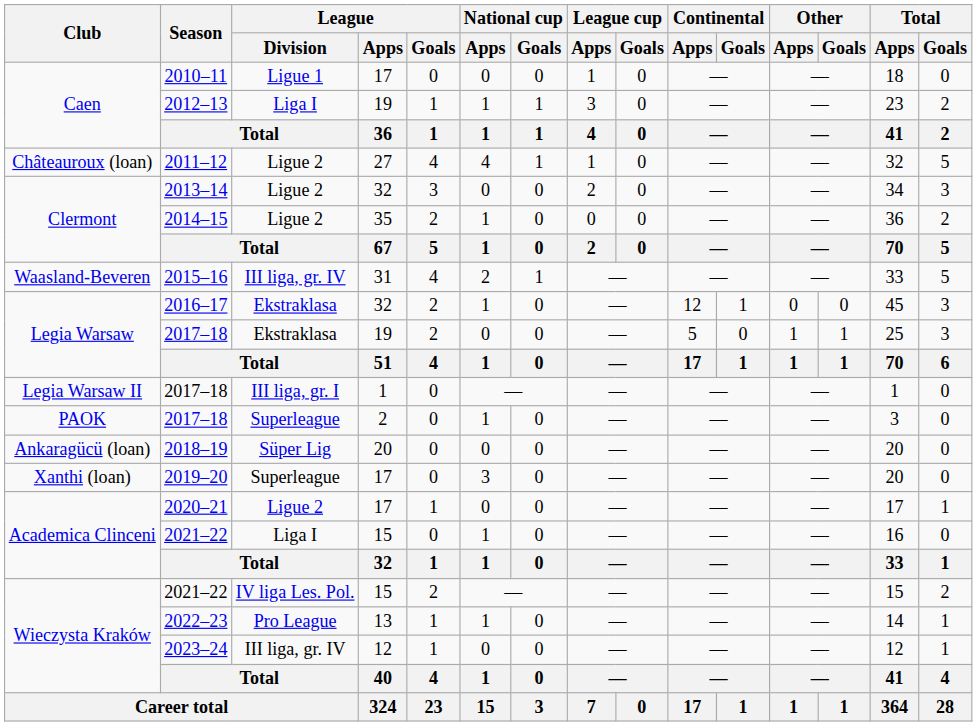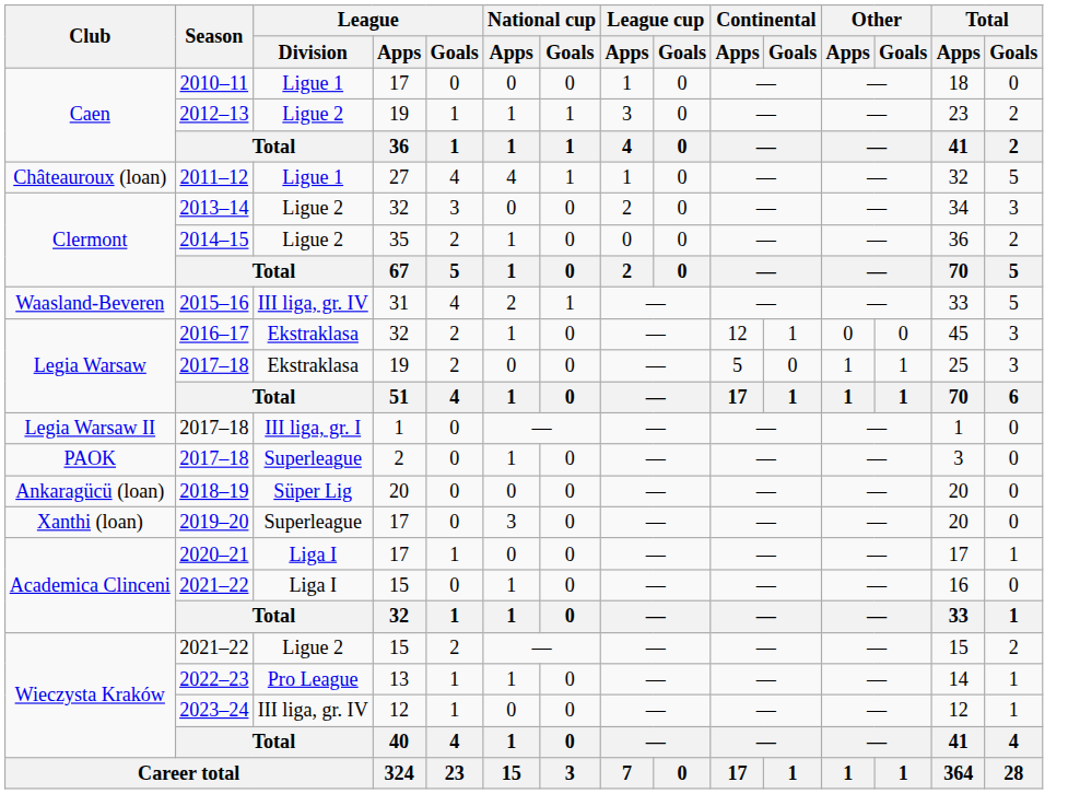 <table class="wikitable" style="text-align: center;">
 <tr>
 <th rowspan="2">Club</th>
 <th rowspan="2">Season</th>
 <th colspan="3">League</th>
 <th colspan="2">National cup</th>
 <th colspan="2">League cup</th>
 <th colspan="2">Continental</th>
 <th colspan="2">Other</th>
 <th colspan="2">Total</th>
 </tr>
 <tr>
 <th>Division</th>
 <th>Apps</th>
 <th>Goals</th>
 <th>Apps</th>
 <th>Goals</th>
 <th>Apps</th>
 <th>Goals</th>
 <th>Apps</th>
 <th>Goals</th>
 <th>Apps</th>
 <th>Goals</th>
 <th>Apps</th>
 <th>Goals</th>
 </tr>
 <tr>
 <td rowspan="3"><a href='#'>Caen</a></td>
 <td><a href='#'>2010–11</a></td>
 <td><a href='#'>Ligue 1</a></td>
 <td>17</td>
 <td>0</td>
 <td>0</td>
 <td>0</td>
 <td>1</td>
 <td>0</td>
 <td colspan="2">—</td>
 <td colspan="2">—</td>
 <td>18</td>
 <td>0</td>
 </tr>
 <tr>
 <td><a href='#'>2012–13</a></td>
-<td><a href='#'>Liga I</a></td>
+<td><a href='#'>Ligue 2</a></td>
 <td>19</td>
 <td>1</td>
 <td>1</td>
 <td>1</td>
 <td>3</td>
 <td>0</td>
 <td colspan="2">—</td>
 <td colspan="2">—</td>
 <td>23</td>
 <td>2</td>
 </tr>
 <tr>
 <th colspan="2">Total</th>
 <th>36</th>
 <th>1</th>
 <th>1</th>
 <th>1</th>
 <th>4</th>
 <th>0</th>
 <th colspan="2">—</th>
 <th colspan="2">—</th>
 <th>41</th>
 <th>2</th>
 </tr>
 <tr>
 <td><a href='#'>Châteauroux</a> (loan)</td>
 <td><a href='#'>2011–12</a></td>
-<td>Ligue 2</td>
+<td><a href='#'>Ligue 1</a></td>
 <td>27</td>
 <td>4</td>
 <td>4</td>
 <td>1</td>
 <td>1</td>
 <td>0</td>
 <td colspan="2">—</td>
 <td colspan="2">—</td>
 <td>32</td>
 <td>5</td>
 </tr>
 <tr>
 <td rowspan="3"><a href='#'>Clermont</a></td>
 <td><a href='#'>2013–14</a></td>
 <td>Ligue 2</td>
 <td>32</td>
 <td>3</td>
 <td>0</td>
 <td>0</td>
 <td>2</td>
 <td>0</td>
 <td colspan="2">—</td>
 <td colspan="2">—</td>
 <td>34</td>
 <td>3</td>
 </tr>
 <tr>
 <td><a href='#'>2014–15</a></td>
 <td>Ligue 2</td>
 <td>35</td>
 <td>2</td>
 <td>1</td>
 <td>0</td>
 <td>0</td>
 <td>0</td>
 <td colspan="2">—</td>
 <td colspan="2">—</td>
 <td>36</td>
 <td>2</td>
 </tr>
 <tr>
 <th colspan="2">Total</th>
 <th>67</th>
 <th>5</th>
 <th>1</th>
 <th>0</th>
 <th>2</th>
 <th>0</th>
 <th colspan="2">—</th>
 <th colspan="2">—</th>
 <th>70</th>
 <th>5</th>
 </tr>
 <tr>
 <td><a href='#'>Waasland-Beveren</a></td>
 <td><a href='#'>2015–16</a></td>
 <td><a href='#'>III liga, gr. IV</a></td>
 <td>31</td>
 <td>4</td>
 <td>2</td>
 <td>1</td>
 <td colspan="2">—</td>
 <td colspan="2">—</td>
 <td colspan="2">—</td>
 <td>33</td>
 <td>5</td>
 </tr>
 <tr>
 <td rowspan="3"><a href='#'>Legia Warsaw</a></td>
 <td><a href='#'>2016–17</a></td>
 <td><a href='#'>Ekstraklasa</a></td>
 <td>32</td>
 <td>2</td>
 <td>1</td>
 <td>0</td>
 <td colspan="2">—</td>
 <td>12</td>
 <td>1</td>
 <td>0</td>
 <td>0</td>
 <td>45</td>
 <td>3</td>
 </tr>
 <tr>
 <td><a href='#'>2017–18</a></td>
 <td>Ekstraklasa</td>
 <td>19</td>
 <td>2</td>
 <td>0</td>
 <td>0</td>
 <td colspan="2">—</td>
 <td>5</td>
 <td>0</td>
 <td>1</td>
 <td>1</td>
 <td>25</td>
 <td>3</td>
 </tr>
 <tr>
 <th colspan="2">Total</th>
 <th>51</th>
 <th>4</th>
 <th>1</th>
 <th>0</th>
 <th colspan="2">—</th>
 <th>17</th>
 <th>1</th>
 <th>1</th>
 <th>1</th>
 <th>70</th>
 <th>6</th>
 </tr>
 <tr>
 <td><a href='#'>Legia Warsaw II</a></td>
 <td>2017–18</td>
 <td><a href='#'>III liga, gr. I</a></td>
 <td>1</td>
 <td>0</td>
 <td colspan="2">—</td>
 <td colspan="2">—</td>
 <td colspan="2">—</td>
 <td colspan="2">—</td>
 <td>1</td>
 <td>0</td>
 </tr>
 <tr>
 <td><a href='#'>PAOK</a></td>
 <td><a href='#'>2017–18</a></td>
 <td><a href='#'>Superleague</a></td>
 <td>2</td>
 <td>0</td>
 <td>1</td>
 <td>0</td>
 <td colspan="2">—</td>
 <td colspan="2">—</td>
 <td colspan="2">—</td>
 <td>3</td>
 <td>0</td>
 </tr>
 <tr>
 <td><a href='#'>Ankaragücü</a> (loan)</td>
 <td><a href='#'>2018–19</a></td>
 <td><a href='#'>Süper Lig</a></td>
 <td>20</td>
 <td>0</td>
 <td>0</td>
 <td>0</td>
 <td colspan="2">—</td>
 <td colspan="2">—</td>
 <td colspan="2">—</td>
 <td>20</td>
 <td>0</td>
 </tr>
 <tr>
 <td><a href='#'>Xanthi</a> (loan)</td>
 <td><a href='#'>2019–20</a></td>
 <td>Superleague</td>
 <td>17</td>
 <td>0</td>
 <td>3</td>
 <td>0</td>
 <td colspan="2">—</td>
 <td colspan="2">—</td>
 <td colspan="2">—</td>
 <td>20</td>
 <td>0</td>
 </tr>
 <tr>
 <td rowspan="3"><a href='#'>Academica Clinceni</a></td>
 <td><a href='#'>2020–21</a></td>
-<td><a href='#'>Ligue 2</a></td>
+<td><a href='#'>Liga I</a></td>
 <td>17</td>
 <td>1</td>
 <td>0</td>
 <td>0</td>
 <td colspan="2">—</td>
 <td colspan="2">—</td>
 <td colspan="2">—</td>
 <td>17</td>
 <td>1</td>
 </tr>
 <tr>
 <td><a href='#'>2021–22</a></td>
 <td>Liga I</td>
 <td>15</td>
 <td>0</td>
 <td>1</td>
 <td>0</td>
 <td colspan="2">—</td>
 <td colspan="2">—</td>
 <td colspan="2">—</td>
 <td>16</td>
 <td>0</td>
 </tr>
 <tr>
 <th colspan="2">Total</th>
 <th>32</th>
 <th>1</th>
 <th>1</th>
 <th>0</th>
 <th colspan="2">—</th>
 <th colspan="2">—</th>
 <th colspan="2">—</th>
 <th>33</th>
 <th>1</th>
 </tr>
 <tr>
 <td rowspan="4"><a href='#'>Wieczysta Kraków</a></td>
 <td>2021–22</td>
-<td><a href='#'>IV liga Les. Pol.</a></td>
+<td>Ligue 2</td>
 <td>15</td>
 <td>2</td>
 <td colspan="2">—</td>
 <td colspan="2">—</td>
 <td colspan="2">—</td>
 <td colspan="2">—</td>
 <td>15</td>
 <td>2</td>
 </tr>
 <tr>
 <td><a href='#'>2022–23</a></td>
 <td><a href='#'>Pro League</a></td>
 <td>13</td>
 <td>1</td>
 <td>1</td>
 <td>0</td>
 <td colspan="2">—</td>
 <td colspan="2">—</td>
 <td colspan="2">—</td>
 <td>14</td>
 <td>1</td>
 </tr>
 <tr>
 <td><a href='#'>2023–24</a></td>
 <td>III liga, gr. IV</td>
 <td>12</td>
 <td>1</td>
 <td>0</td>
 <td>0</td>
 <td colspan="2">—</td>
 <td colspan="2">—</td>
 <td colspan="2">—</td>
 <td>12</td>
 <td>1</td>
 </tr>
 <tr>
 <th colspan="2">Total</th>
 <th>40</th>
 <th>4</th>
 <th>1</th>
 <th>0</th>
 <th colspan="2">—</th>
 <th colspan="2">—</th>
 <th colspan="2">—</th>
 <th>41</th>
 <th>4</th>
 </tr>
 <tr>
 <th colspan="3">Career total</th>
 <th>324</th>
 <th>23</th>
 <th>15</th>
 <th>3</th>
 <th>7</th>
 <th>0</th>
 <th>17</th>
 <th>1</th>
 <th>1</th>
 <th>1</th>
 <th>364</th>
 <th>28</th>
 </tr>
 </table>
